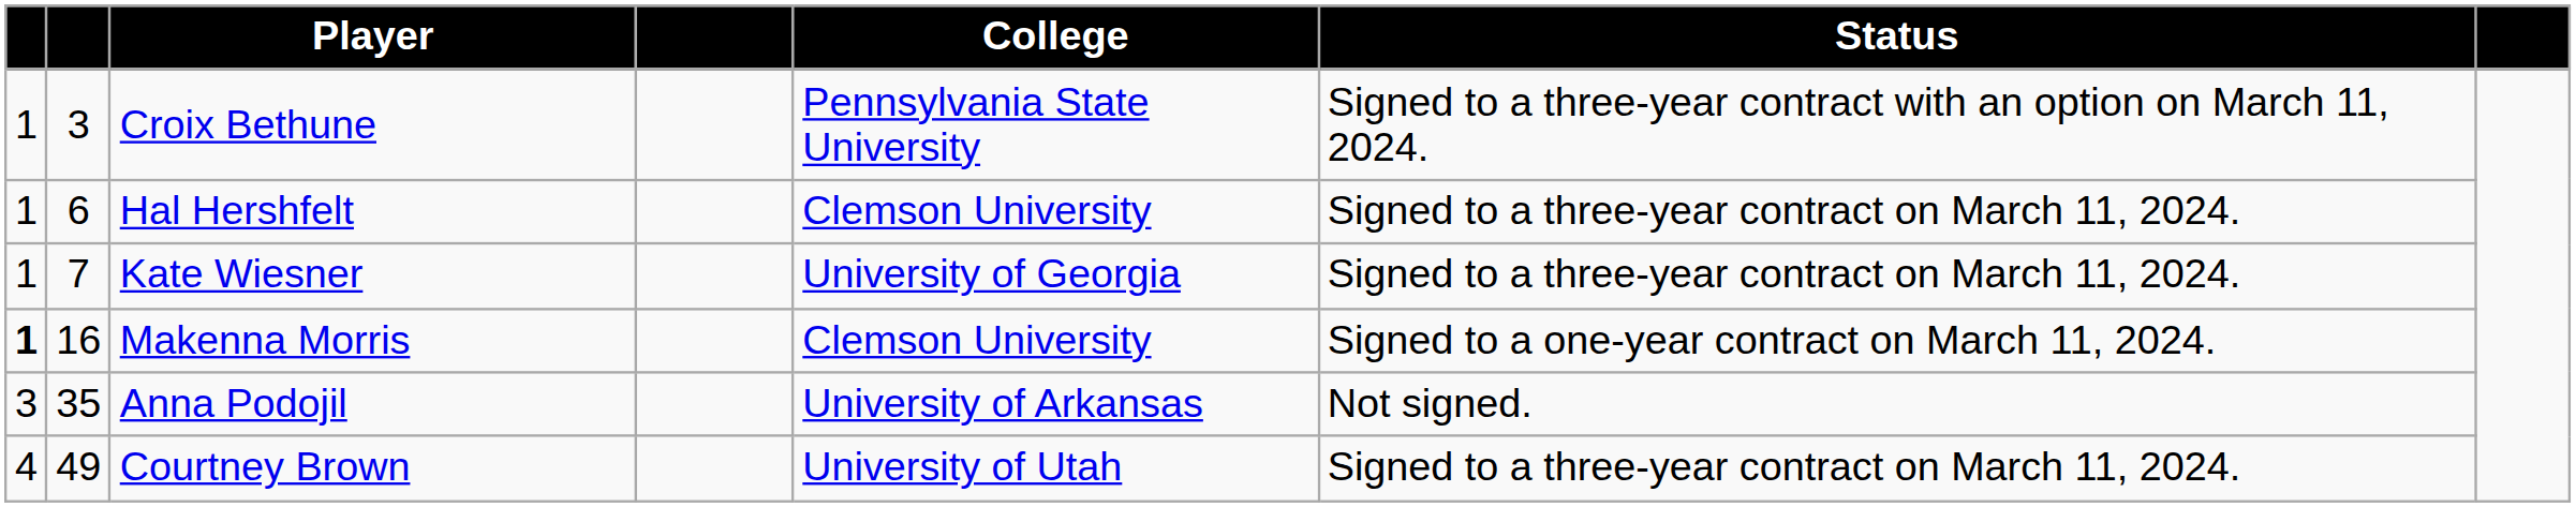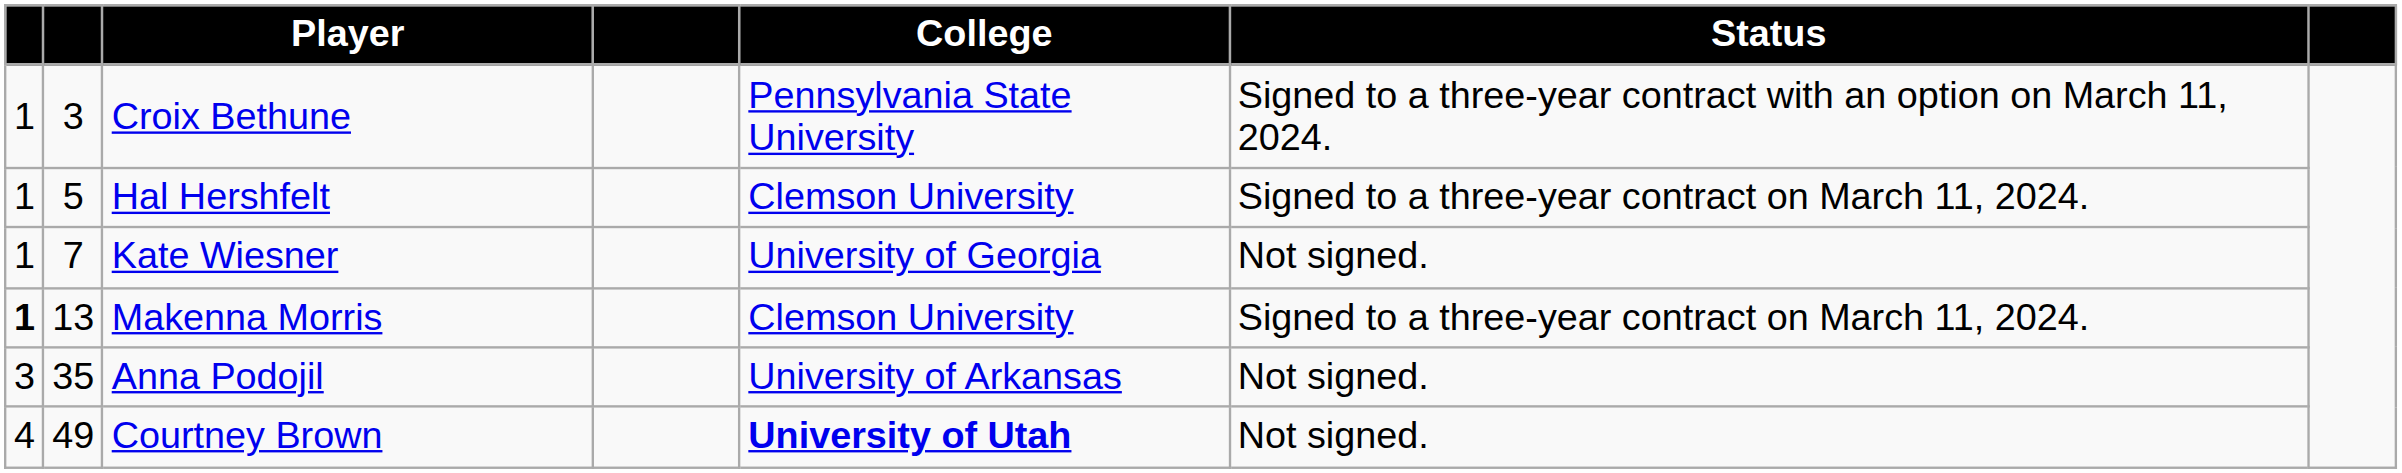 <table class="wikitable sortable" style="text-align:left;">
 <tr>
 <th style="background:#000; color:#fff;"></th>
 <th style="background:#000; color:#fff;"></th>
 <th style="background:#000; color:#fff; width:200px;">Player</th>
 <th style="background:#000; color:#fff; width:55px;"></th>
 <th style="background:#000; color:#fff; width:200px;">College</th>
 <th style="background:#000; color:#fff; width:450px;">Status</th>
 <th style="background:#000; color:#fff; width:30px;"></th>
 </tr>
 <tr>
 <td align="center">1</td>
 <td align="center">3</td>
 <td> <a href='#'>Croix Bethune</a></td>
 <td></td>
 <td> <a href='#'>Pennsylvania State University</a></td>
 <td>Signed to a three-year contract with an option on March 11, 2024.</td>
 <td rowspan="6"></td>
 </tr>
 <tr>
 <td align="center">1</td>
-<td align="center">6</td>
+<td align="center">5</td>
 <td> <a href='#'>Hal Hershfelt</a></td>
 <td></td>
 <td> <a href='#'>Clemson University</a></td>
 <td>Signed to a three-year contract on March 11, 2024.</td>
 </tr>
 <tr>
 <td align="center">1</td>
 <td align="center">7</td>
 <td> <a href='#'>Kate Wiesner</a></td>
 <td></td>
 <td> <a href='#'>University of Georgia</a></td>
-<td>Signed to a three-year contract on March 11, 2024.</td>
+<td>Not signed.</td>
 </tr>
 <tr>
 <td align="center"><strong>1</strong></td>
-<td align="center">16</td>
+<td align="center">13</td>
 <td> <a href='#'>Makenna Morris</a></td>
 <td></td>
 <td> <a href='#'>Clemson University</a></td>
-<td>Signed to a one-year contract on March 11, 2024.</td>
+<td>Signed to a three-year contract on March 11, 2024.</td>
 </tr>
 <tr>
 <td align="center">3</td>
 <td align="center">35</td>
 <td> <a href='#'>Anna Podojil</a></td>
 <td></td>
 <td> <a href='#'>University of Arkansas</a></td>
 <td>Not signed.</td>
 </tr>
 <tr>
 <td align="center">4</td>
 <td align="center">49</td>
 <td> <a href='#'>Courtney Brown</a></td>
 <td></td>
-<td> <a href='#'>University of Utah</a></td>
-<td>Signed to a three-year contract on March 11, 2024.</td>
+<td><strong> <a href='#'>University of Utah</a></strong></td>
+<td>Not signed.</td>
 </tr>
 </table>
